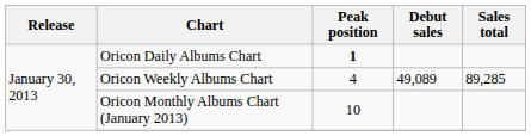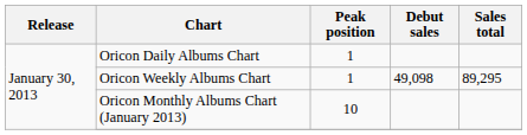 <table class="wikitable" width="575px">
 <tr>
 <th>Release</th>
 <th>Chart</th>
 <th>Peak position</th>
 <th>Debut sales</th>
 <th>Sales total</th>
 </tr>
 <tr>
 <td rowspan="4">January 30, 2013</td>
 <td>Oricon Daily Albums Chart</td>
-<td align="center"><strong>1</strong></td>
+<td align="center">1</td>
 <td></td>
 <td></td>
 </tr>
 <tr>
 <td>Oricon Weekly Albums Chart</td>
-<td align="center">4</td>
-<td>49,089</td>
-<td>89,285</td>
+<td align="center">1</td>
+<td>49,098</td>
+<td>89,295</td>
 </tr>
 <tr>
 <td>Oricon Monthly Albums Chart (January 2013)</td>
 <td align="center">10</td>
 <td></td>
 <td></td>
 </tr>
 <tr>
 </tr>
 </table>
